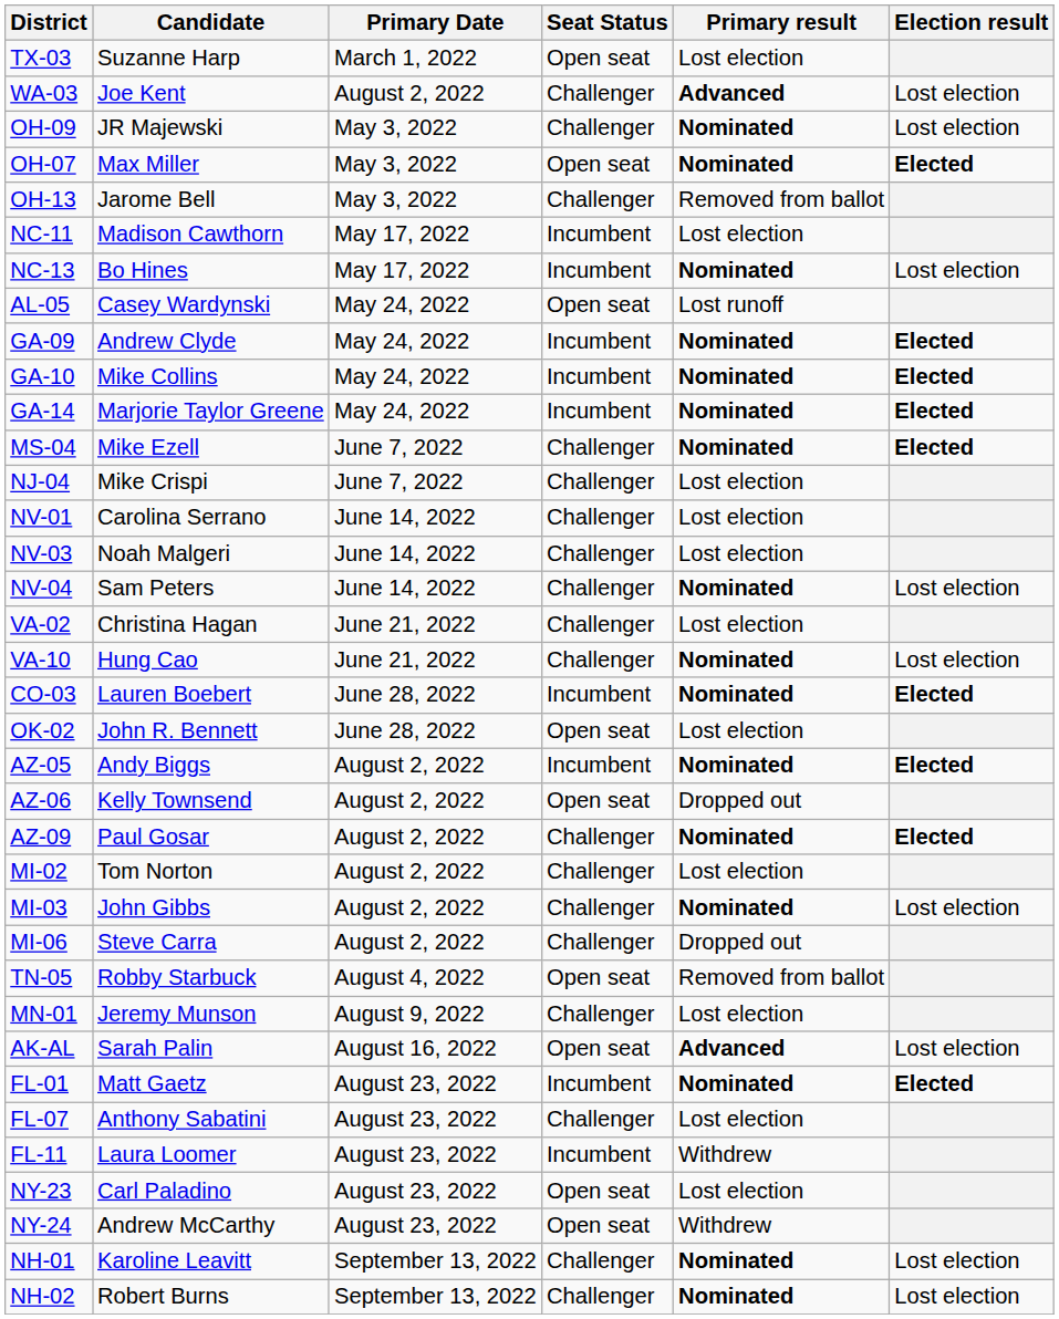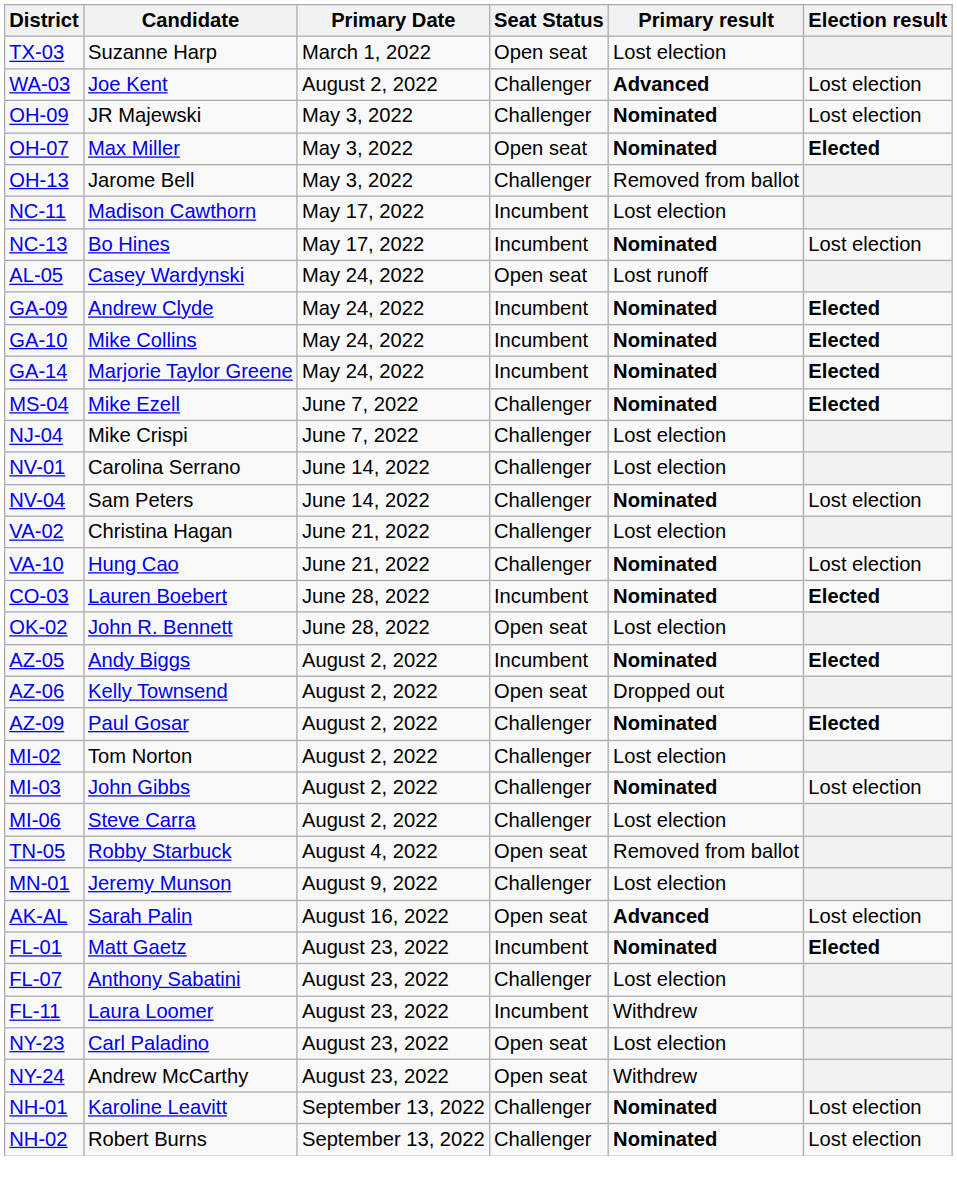 <table class="wikitable sortable">
 <tr>
 <th bgcolor="teal">District</th>
 <th bgcolor="teal">Candidate</th>
 <th bgcolor="teal">Primary Date</th>
 <th>Seat Status</th>
 <th>Primary result</th>
 <th>Election result</th>
 </tr>
 <tr>
 <td> <a href='#'>TX-03</a></td>
 <td>Suzanne Harp</td>
 <td>March 1, 2022</td>
 <td>Open seat</td>
 <td> Lost election</td>
 <th></th>
 </tr>
 <tr>
 <td> <a href='#'>WA-03</a></td>
 <td><a href='#'>Joe Kent</a></td>
 <td>August 2, 2022</td>
 <td>Challenger</td>
 <td> <strong>Advanced</strong></td>
 <td> Lost election</td>
 </tr>
 <tr>
 <td> <a href='#'>OH-09</a></td>
 <td>JR Majewski</td>
 <td>May 3, 2022</td>
 <td>Challenger</td>
 <td><strong></strong> <strong>Nominated</strong></td>
 <td> Lost election</td>
 </tr>
 <tr>
 <td> <a href='#'>OH-07</a></td>
 <td><a href='#'>Max Miller</a></td>
 <td>May 3, 2022</td>
 <td>Open seat</td>
 <td><strong></strong> <strong>Nominated</strong></td>
 <td><strong></strong> <strong>Elected</strong></td>
 </tr>
 <tr>
 <td> <a href='#'>OH-13</a></td>
 <td>Jarome Bell</td>
 <td>May 3, 2022</td>
 <td>Challenger</td>
 <td> Removed from ballot</td>
 <th></th>
 </tr>
 <tr>
 <td> <a href='#'>NC-11</a></td>
 <td><a href='#'>Madison Cawthorn</a></td>
 <td>May 17, 2022</td>
 <td>Incumbent</td>
 <td> Lost election</td>
 <th></th>
 </tr>
 <tr>
 <td> <a href='#'>NC-13</a></td>
 <td><a href='#'>Bo Hines</a></td>
 <td>May 17, 2022</td>
 <td>Incumbent</td>
 <td><strong></strong> <strong>Nominated</strong></td>
 <td> Lost election</td>
 </tr>
 <tr>
 <td> <a href='#'>AL-05</a></td>
 <td><a href='#'>Casey Wardynski</a></td>
 <td>May 24, 2022</td>
 <td>Open seat</td>
 <td> Lost runoff</td>
 <th></th>
 </tr>
 <tr>
 <td> <a href='#'>GA-09</a></td>
 <td><a href='#'>Andrew Clyde</a></td>
 <td>May 24, 2022</td>
 <td>Incumbent</td>
 <td><strong></strong> <strong>Nominated</strong></td>
 <td><strong></strong> <strong>Elected</strong></td>
 </tr>
 <tr>
 <td> <a href='#'>GA-10</a></td>
 <td><a href='#'>Mike Collins</a></td>
 <td>May 24, 2022</td>
 <td>Incumbent</td>
 <td><strong></strong> <strong>Nominated</strong></td>
 <td><strong></strong> <strong>Elected</strong></td>
 </tr>
 <tr>
 <td> <a href='#'>GA-14</a></td>
 <td><a href='#'>Marjorie Taylor Greene</a></td>
 <td>May 24, 2022</td>
 <td>Incumbent</td>
 <td><strong></strong> <strong>Nominated</strong></td>
 <td><strong></strong> <strong>Elected</strong></td>
 </tr>
 <tr>
 <td> <a href='#'>MS-04</a></td>
 <td><a href='#'>Mike Ezell</a></td>
 <td>June 7, 2022</td>
 <td>Challenger</td>
 <td><strong></strong> <strong>Nominated</strong></td>
 <td><strong></strong> <strong>Elected</strong></td>
 </tr>
 <tr>
 <td> <a href='#'>NJ-04</a></td>
 <td>Mike Crispi</td>
 <td>June 7, 2022</td>
 <td>Challenger</td>
 <td> Lost election</td>
 <th></th>
 </tr>
 <tr>
 <td> <a href='#'>NV-01</a></td>
 <td>Carolina Serrano</td>
 <td>June 14, 2022</td>
 <td>Challenger</td>
 <td> Lost election</td>
 <th></th>
 </tr>
 <tr>
-<td> <a href='#'>NV-03</a></td>
-<td>Noah Malgeri</td>
-<td>June 14, 2022</td>
-<td>Challenger</td>
-<td> Lost election</td>
-<th></th>
-</tr>
-<tr>
 <td> <a href='#'>NV-04</a></td>
 <td>Sam Peters</td>
 <td>June 14, 2022</td>
 <td>Challenger</td>
 <td><strong></strong> <strong>Nominated</strong></td>
 <td> Lost election</td>
 </tr>
 <tr>
 <td> <a href='#'>VA-02</a></td>
 <td>Christina Hagan</td>
 <td>June 21, 2022</td>
 <td>Challenger</td>
 <td> Lost election</td>
 <th></th>
 </tr>
 <tr>
 <td> <a href='#'>VA-10</a></td>
 <td><a href='#'>Hung Cao</a></td>
 <td>June 21, 2022</td>
 <td>Challenger</td>
 <td><strong></strong> <strong>Nominated</strong></td>
 <td> Lost election</td>
 </tr>
 <tr>
 <td> <a href='#'>CO-03</a></td>
 <td><a href='#'>Lauren Boebert</a></td>
 <td>June 28, 2022</td>
 <td>Incumbent</td>
 <td><strong></strong> <strong>Nominated</strong></td>
 <td><strong></strong> <strong>Elected</strong></td>
 </tr>
 <tr>
 <td> <a href='#'>OK-02</a></td>
 <td><a href='#'>John R. Bennett</a></td>
 <td>June 28, 2022</td>
 <td>Open seat</td>
 <td> Lost election</td>
 <th></th>
 </tr>
 <tr>
 <td> <a href='#'>AZ-05</a></td>
 <td><a href='#'>Andy Biggs</a></td>
 <td>August 2, 2022</td>
 <td>Incumbent</td>
 <td><strong></strong> <strong>Nominated</strong></td>
 <td><strong></strong> <strong>Elected</strong></td>
 </tr>
 <tr>
 <td> <a href='#'>AZ-06</a></td>
 <td><a href='#'>Kelly Townsend</a></td>
 <td>August 2, 2022</td>
 <td>Open seat</td>
 <td> Dropped out</td>
 <th></th>
 </tr>
 <tr>
 <td> <a href='#'>AZ-09</a></td>
 <td><a href='#'>Paul Gosar</a></td>
 <td>August 2, 2022</td>
 <td>Challenger</td>
 <td><strong></strong> <strong>Nominated</strong></td>
 <td><strong></strong> <strong>Elected</strong></td>
 </tr>
 <tr>
 <td> <a href='#'>MI-02</a></td>
 <td>Tom Norton</td>
 <td>August 2, 2022</td>
 <td>Challenger</td>
 <td> Lost election</td>
 <th></th>
 </tr>
 <tr>
 <td> <a href='#'>MI-03</a></td>
 <td><a href='#'>John Gibbs</a></td>
 <td>August 2, 2022</td>
 <td>Challenger</td>
 <td><strong></strong> <strong>Nominated</strong></td>
 <td> Lost election</td>
 </tr>
 <tr>
 <td> <a href='#'>MI-06</a></td>
 <td><a href='#'>Steve Carra</a></td>
 <td>August 2, 2022</td>
 <td>Challenger</td>
-<td> Dropped out</td>
+<td> Lost election</td>
 <th></th>
 </tr>
 <tr>
 <td> <a href='#'>TN-05</a></td>
 <td><a href='#'>Robby Starbuck</a></td>
 <td>August 4, 2022</td>
 <td>Open seat</td>
 <td> Removed from ballot</td>
 <th></th>
 </tr>
 <tr>
 <td> <a href='#'>MN-01</a></td>
 <td><a href='#'>Jeremy Munson</a></td>
 <td>August 9, 2022</td>
 <td>Challenger</td>
 <td> Lost election</td>
 <th></th>
 </tr>
 <tr>
 <td> <a href='#'>AK-AL</a></td>
 <td><a href='#'>Sarah Palin</a></td>
 <td>August 16, 2022</td>
 <td>Open seat</td>
 <td> <strong>Advanced</strong></td>
 <td> Lost election</td>
 </tr>
 <tr>
 <td> <a href='#'>FL-01</a></td>
 <td><a href='#'>Matt Gaetz</a></td>
 <td>August 23, 2022</td>
 <td>Incumbent</td>
 <td><strong></strong> <strong>Nominated</strong></td>
 <td><strong></strong> <strong>Elected</strong></td>
 </tr>
 <tr>
 <td> <a href='#'>FL-07</a></td>
 <td><a href='#'>Anthony Sabatini</a></td>
 <td>August 23, 2022</td>
 <td>Challenger</td>
 <td> Lost election</td>
 <th></th>
 </tr>
 <tr>
 <td> <a href='#'>FL-11</a></td>
 <td><a href='#'>Laura Loomer</a></td>
 <td>August 23, 2022</td>
 <td>Incumbent</td>
 <td> Withdrew</td>
 <th></th>
 </tr>
 <tr>
 <td> <a href='#'>NY-23</a></td>
 <td><a href='#'>Carl Paladino</a></td>
 <td>August 23, 2022</td>
 <td>Open seat</td>
 <td> Lost election</td>
 <th></th>
 </tr>
 <tr>
 <td> <a href='#'>NY-24</a></td>
 <td>Andrew McCarthy</td>
 <td>August 23, 2022</td>
 <td>Open seat</td>
 <td> Withdrew</td>
 <th></th>
 </tr>
 <tr>
 <td> <a href='#'>NH-01</a></td>
 <td><a href='#'>Karoline Leavitt</a></td>
 <td>September 13, 2022</td>
 <td>Challenger</td>
 <td><strong></strong> <strong>Nominated</strong></td>
 <td> Lost election</td>
 </tr>
 <tr>
 <td> <a href='#'>NH-02</a></td>
 <td>Robert Burns</td>
 <td>September 13, 2022</td>
 <td>Challenger</td>
 <td><strong></strong> <strong>Nominated</strong></td>
 <td> Lost election</td>
 </tr>
 </table>
